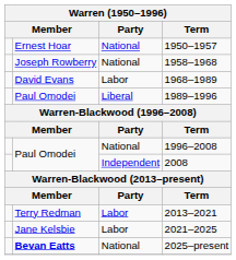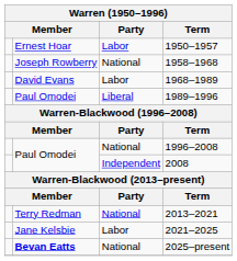 <table class="wikitable">
 <tr>
 <th colspan="4">Warren (1950–1996)</th>
 </tr>
 <tr>
 <th colspan="2">Member</th>
 <th>Party</th>
 <th>Term</th>
 </tr>
 <tr>
 <td> </td>
 <td><a href='#'>Ernest Hoar</a></td>
-<td><a href='#'>National</a></td>
+<td><a href='#'>Labor</a></td>
 <td>1950–1957</td>
 </tr>
 <tr>
 <td> </td>
 <td><a href='#'>Joseph Rowberry</a></td>
 <td>National</td>
 <td>1958–1968</td>
 </tr>
 <tr>
 <td> </td>
 <td><a href='#'>David Evans</a></td>
 <td>Labor</td>
 <td>1968–1989</td>
 </tr>
 <tr>
 <td> </td>
 <td><a href='#'>Paul Omodei</a></td>
 <td><a href='#'>Liberal</a></td>
 <td>1989–1996</td>
 </tr>
 <tr>
 <th colspan="4">Warren-Blackwood (1996–2008)</th>
 </tr>
 <tr>
 <th colspan="2">Member</th>
 <th>Party</th>
 <th>Term</th>
 </tr>
 <tr>
 <td> </td>
 <td rowspan="2">Paul Omodei</td>
 <td>National</td>
 <td>1996–2008</td>
 </tr>
 <tr>
 <td> </td>
 <td><a href='#'>Independent</a></td>
 <td>2008</td>
 </tr>
 <tr>
 <th colspan="4">Warren-Blackwood (2013–present)</th>
 </tr>
 <tr>
 <th colspan="2">Member</th>
 <th>Party</th>
 <th>Term</th>
 </tr>
 <tr>
 <td> </td>
 <td><a href='#'>Terry Redman</a></td>
-<td><a href='#'>Labor</a></td>
+<td><a href='#'>National</a></td>
 <td>2013–2021</td>
 </tr>
 <tr>
 <td> </td>
 <td><a href='#'>Jane Kelsbie</a></td>
 <td>Labor</td>
 <td>2021–2025</td>
 </tr>
 <tr>
 <td> </td>
 <td><strong><a href='#'>Bevan Eatts</a></strong></td>
 <td>National</td>
 <td>2025–present</td>
 </tr>
 <tr>
 </tr>
 </table>
